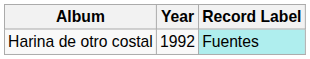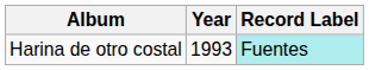 <table class="wikitable">
 <tr>
 <th>Album</th>
 <th>Year</th>
 <th>Record Label</th>
 </tr>
 <tr>
 <td>Harina de otro costal</td>
-<td>1992</td>
+<td>1993</td>
 <td style="background: paleturquoise;">Fuentes</td>
 </tr>
 </table>
